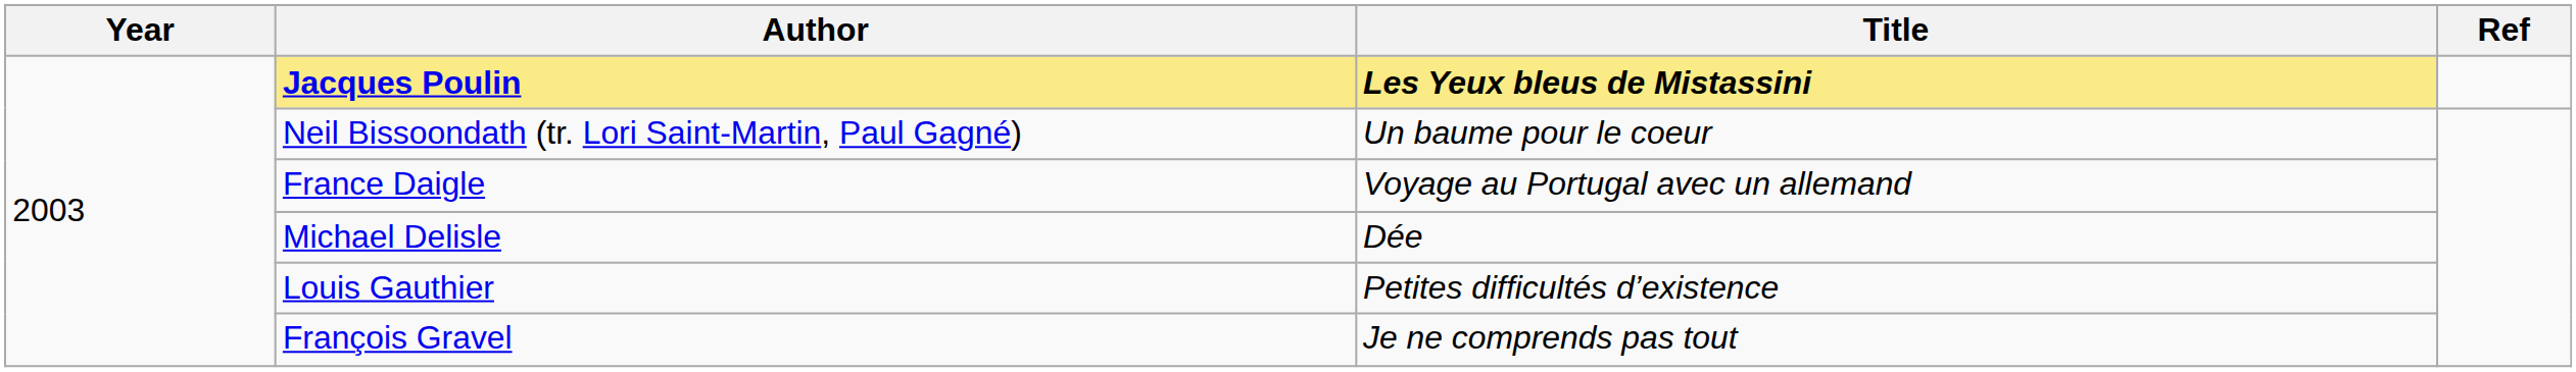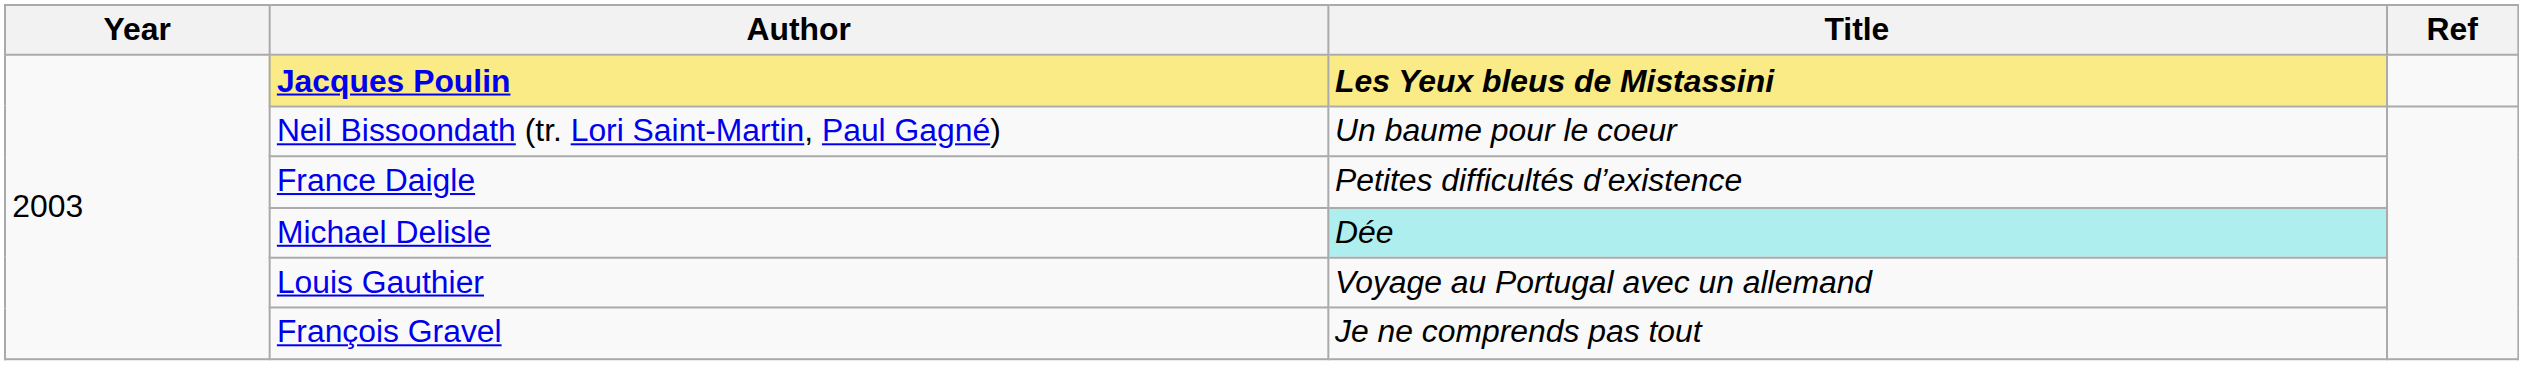 <table class="wikitable" width="100%">
 <tr>
 <th width="10%">Year</th>
 <th width="40%">Author</th>
 <th width="40%">Title</th>
 <th width="5%">Ref</th>
 </tr>
 <tr>
 <td rowspan=6>2003</td>
 <td style="background:#FAEB86"><strong><a href='#'>Jacques Poulin</a></strong></td>
 <td style="background:#FAEB86"><strong><em>Les Yeux bleus de Mistassini</em></strong></td>
 <td></td>
 </tr>
 <tr>
 <td><a href='#'>Neil Bissoondath</a> (tr. <a href='#'>Lori Saint-Martin</a>, <a href='#'>Paul Gagné</a>)</td>
 <td><em>Un baume pour le coeur</em></td>
 <td rowspan=5></td>
 </tr>
 <tr>
 <td><a href='#'>France Daigle</a></td>
-<td><em>Voyage au Portugal avec un allemand</em></td>
+<td><em>Petites difficultés d’existence</em></td>
 </tr>
 <tr>
 <td><a href='#'>Michael Delisle</a></td>
-<td><em>Dée</em></td>
+<td style="background: paleturquoise;"><em>Dée</em></td>
 </tr>
 <tr>
 <td><a href='#'>Louis Gauthier</a></td>
-<td><em>Petites difficultés d’existence</em></td>
+<td><em>Voyage au Portugal avec un allemand</em></td>
 </tr>
 <tr>
 <td><a href='#'>François Gravel</a></td>
 <td><em>Je ne comprends pas tout</em></td>
 </tr>
 </table>
